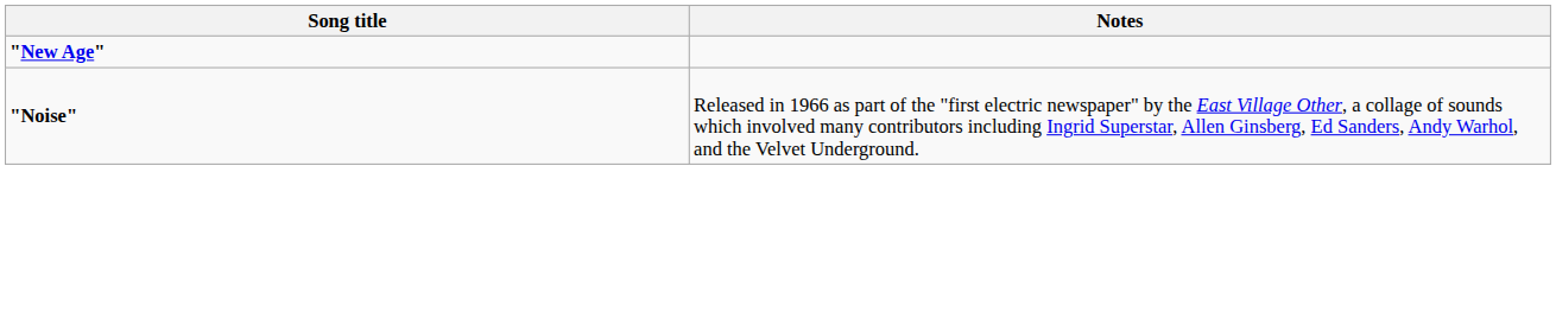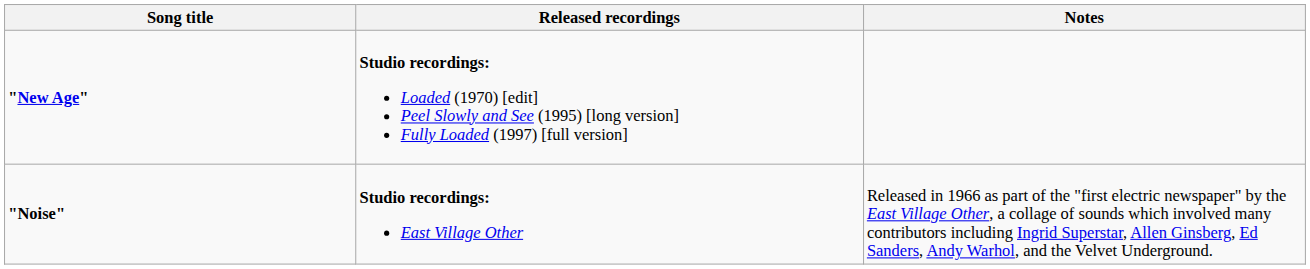 <table class="wikitable" style="width:100%;">
 <tr>
 <th style="width:27%;">Song title</th>
+<th style="width:39%;">Released recordings</th>
 <th style="width:34%;">Notes</th>
 </tr>
 <tr>
 <td><strong>"<a href='#'>New Age</a>"</strong></td>
+<td><br><strong>Studio recordings:</strong><ul><li><em><a href='#'>Loaded</a></em> (1970) [edit]</li><li><em><a href='#'>Peel Slowly and See</a></em> (1995) [long version]</li><li><em><a href='#'>Fully Loaded</a></em> (1997) [full version]</li></ul></td>
 <td></td>
 </tr>
 <tr>
 <td><strong>"Noise"</strong></td>
+<td><br><strong>Studio recordings:</strong><ul><li><em><a href='#'>East Village Other</a></em></li></ul></td>
 <td><br>Released in 1966 as part of the "first electric newspaper" by the <em><a href='#'>East Village Other</a></em>, a collage of sounds which involved many contributors including <a href='#'>Ingrid Superstar</a>, <a href='#'>Allen Ginsberg</a>, <a href='#'>Ed Sanders</a>, <a href='#'>Andy Warhol</a>, and the Velvet Underground.</td>
 </tr>
 </table>
